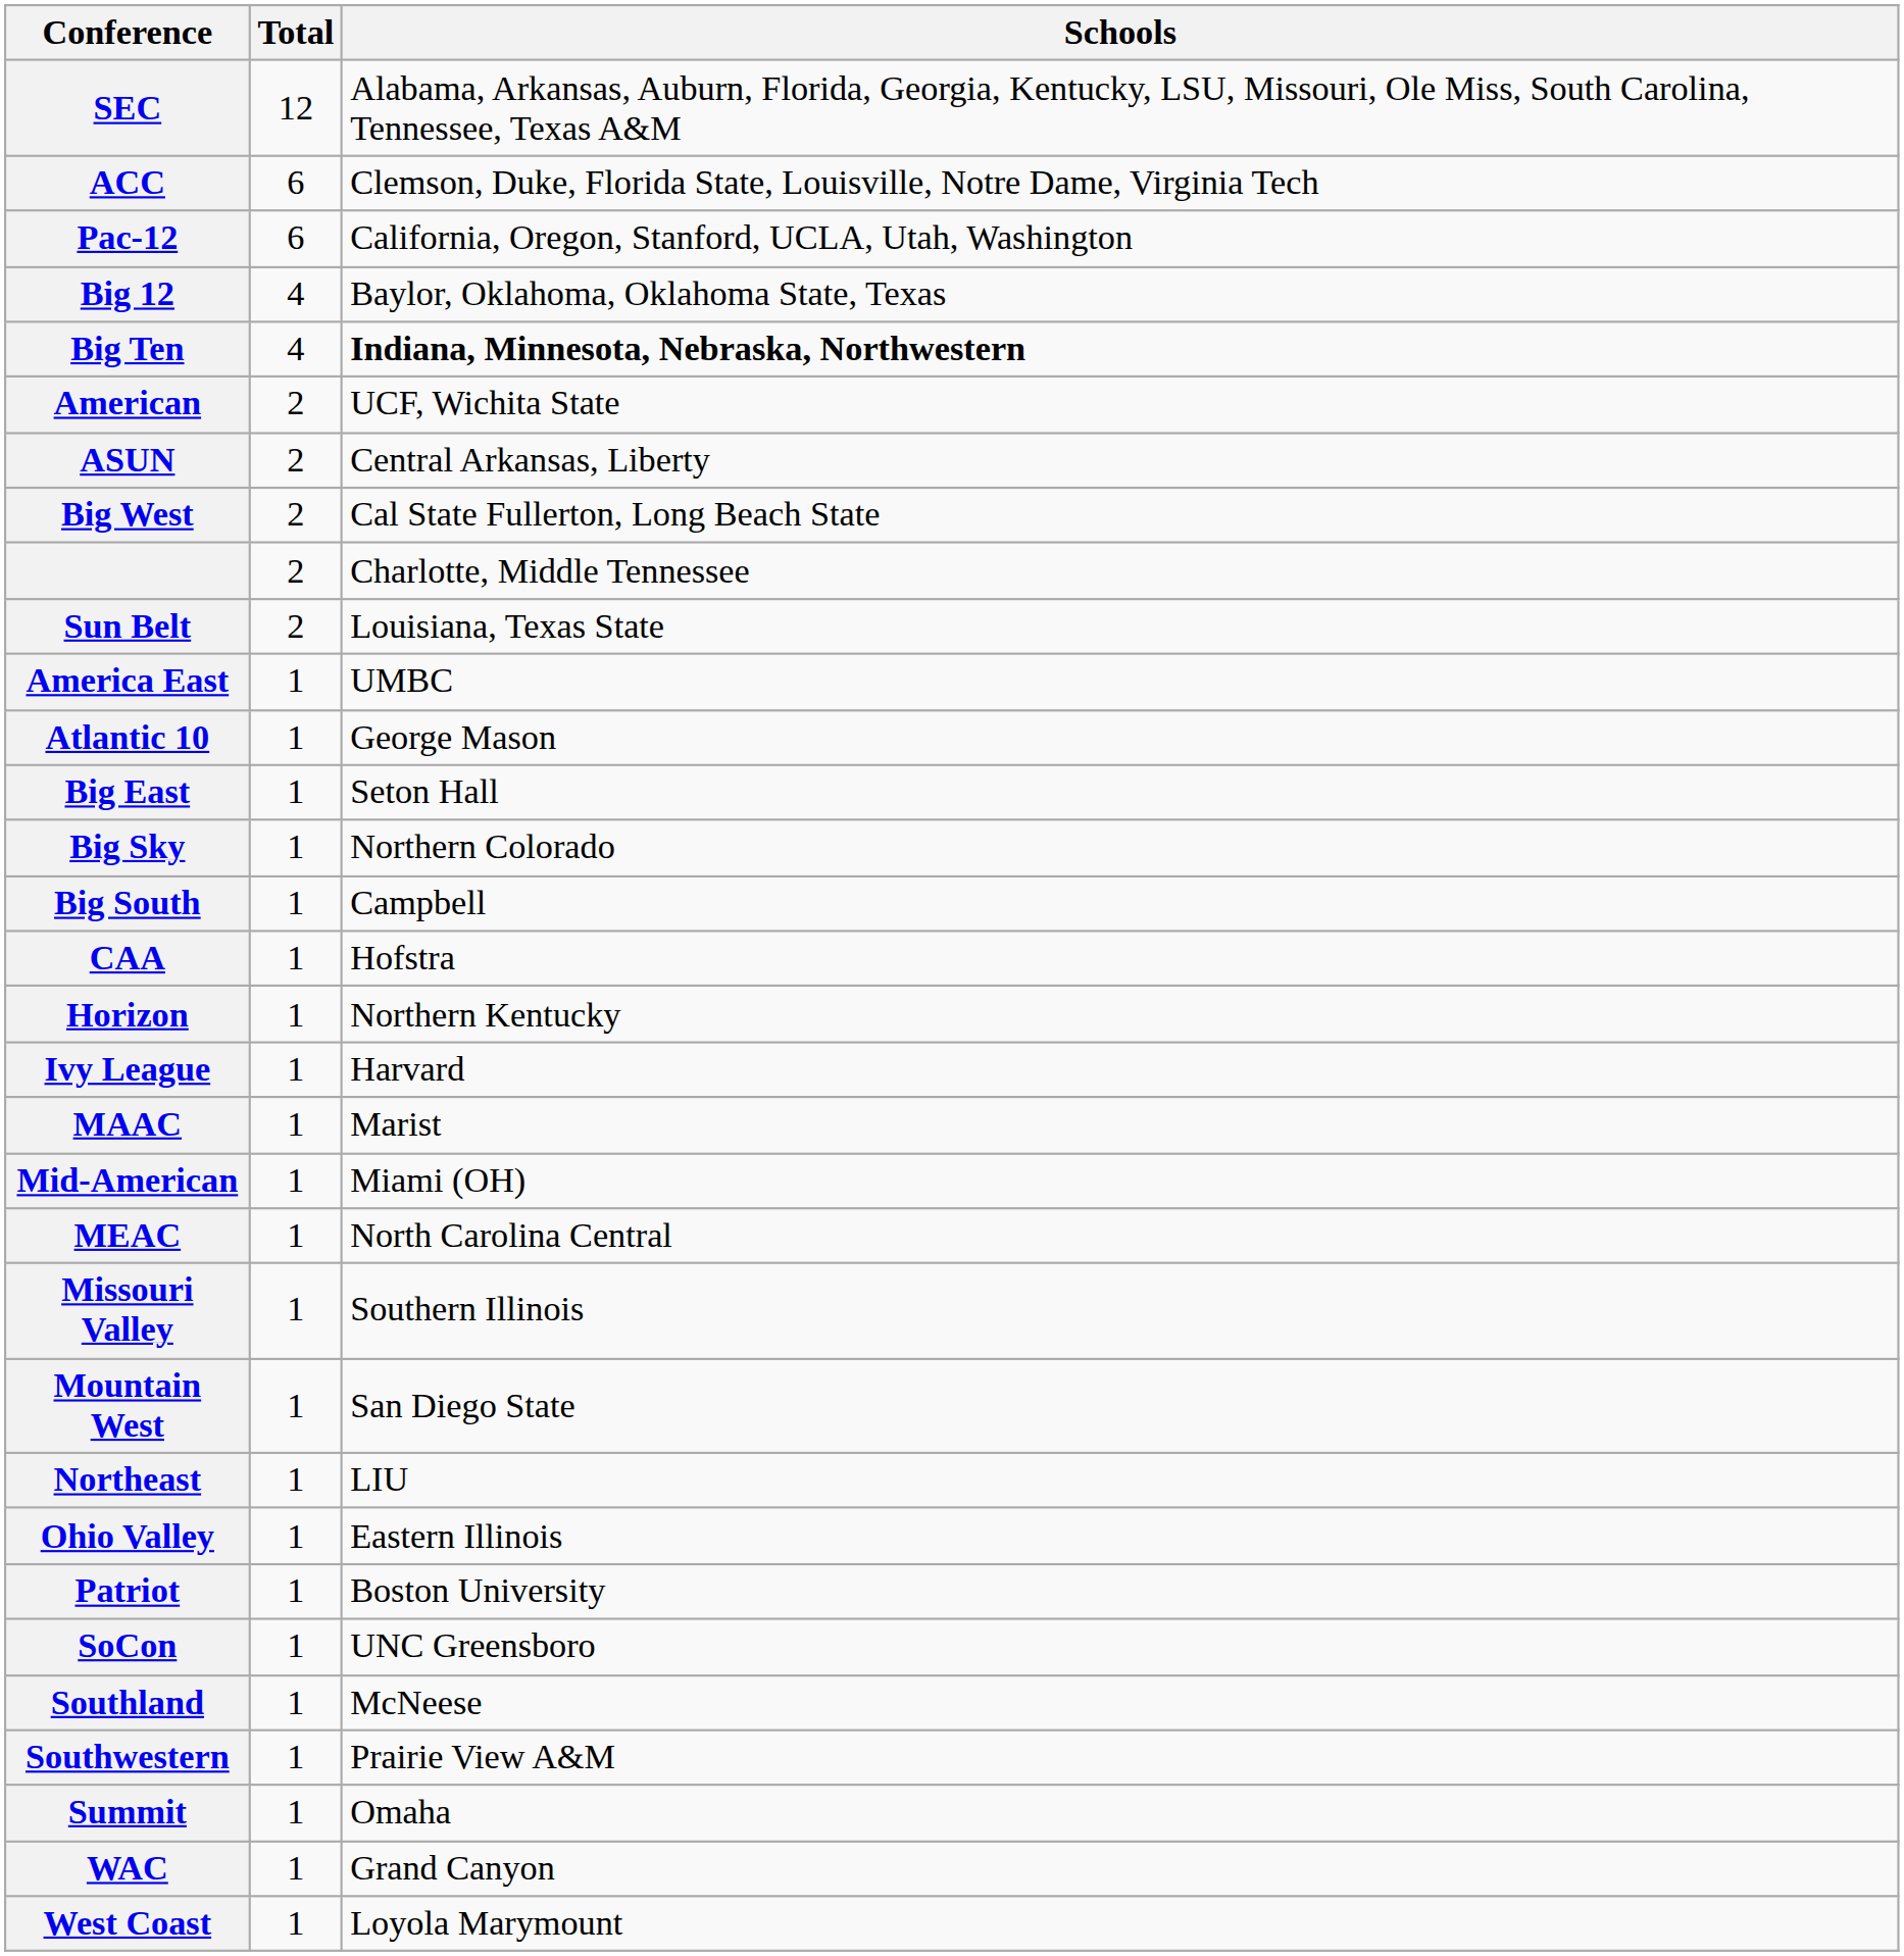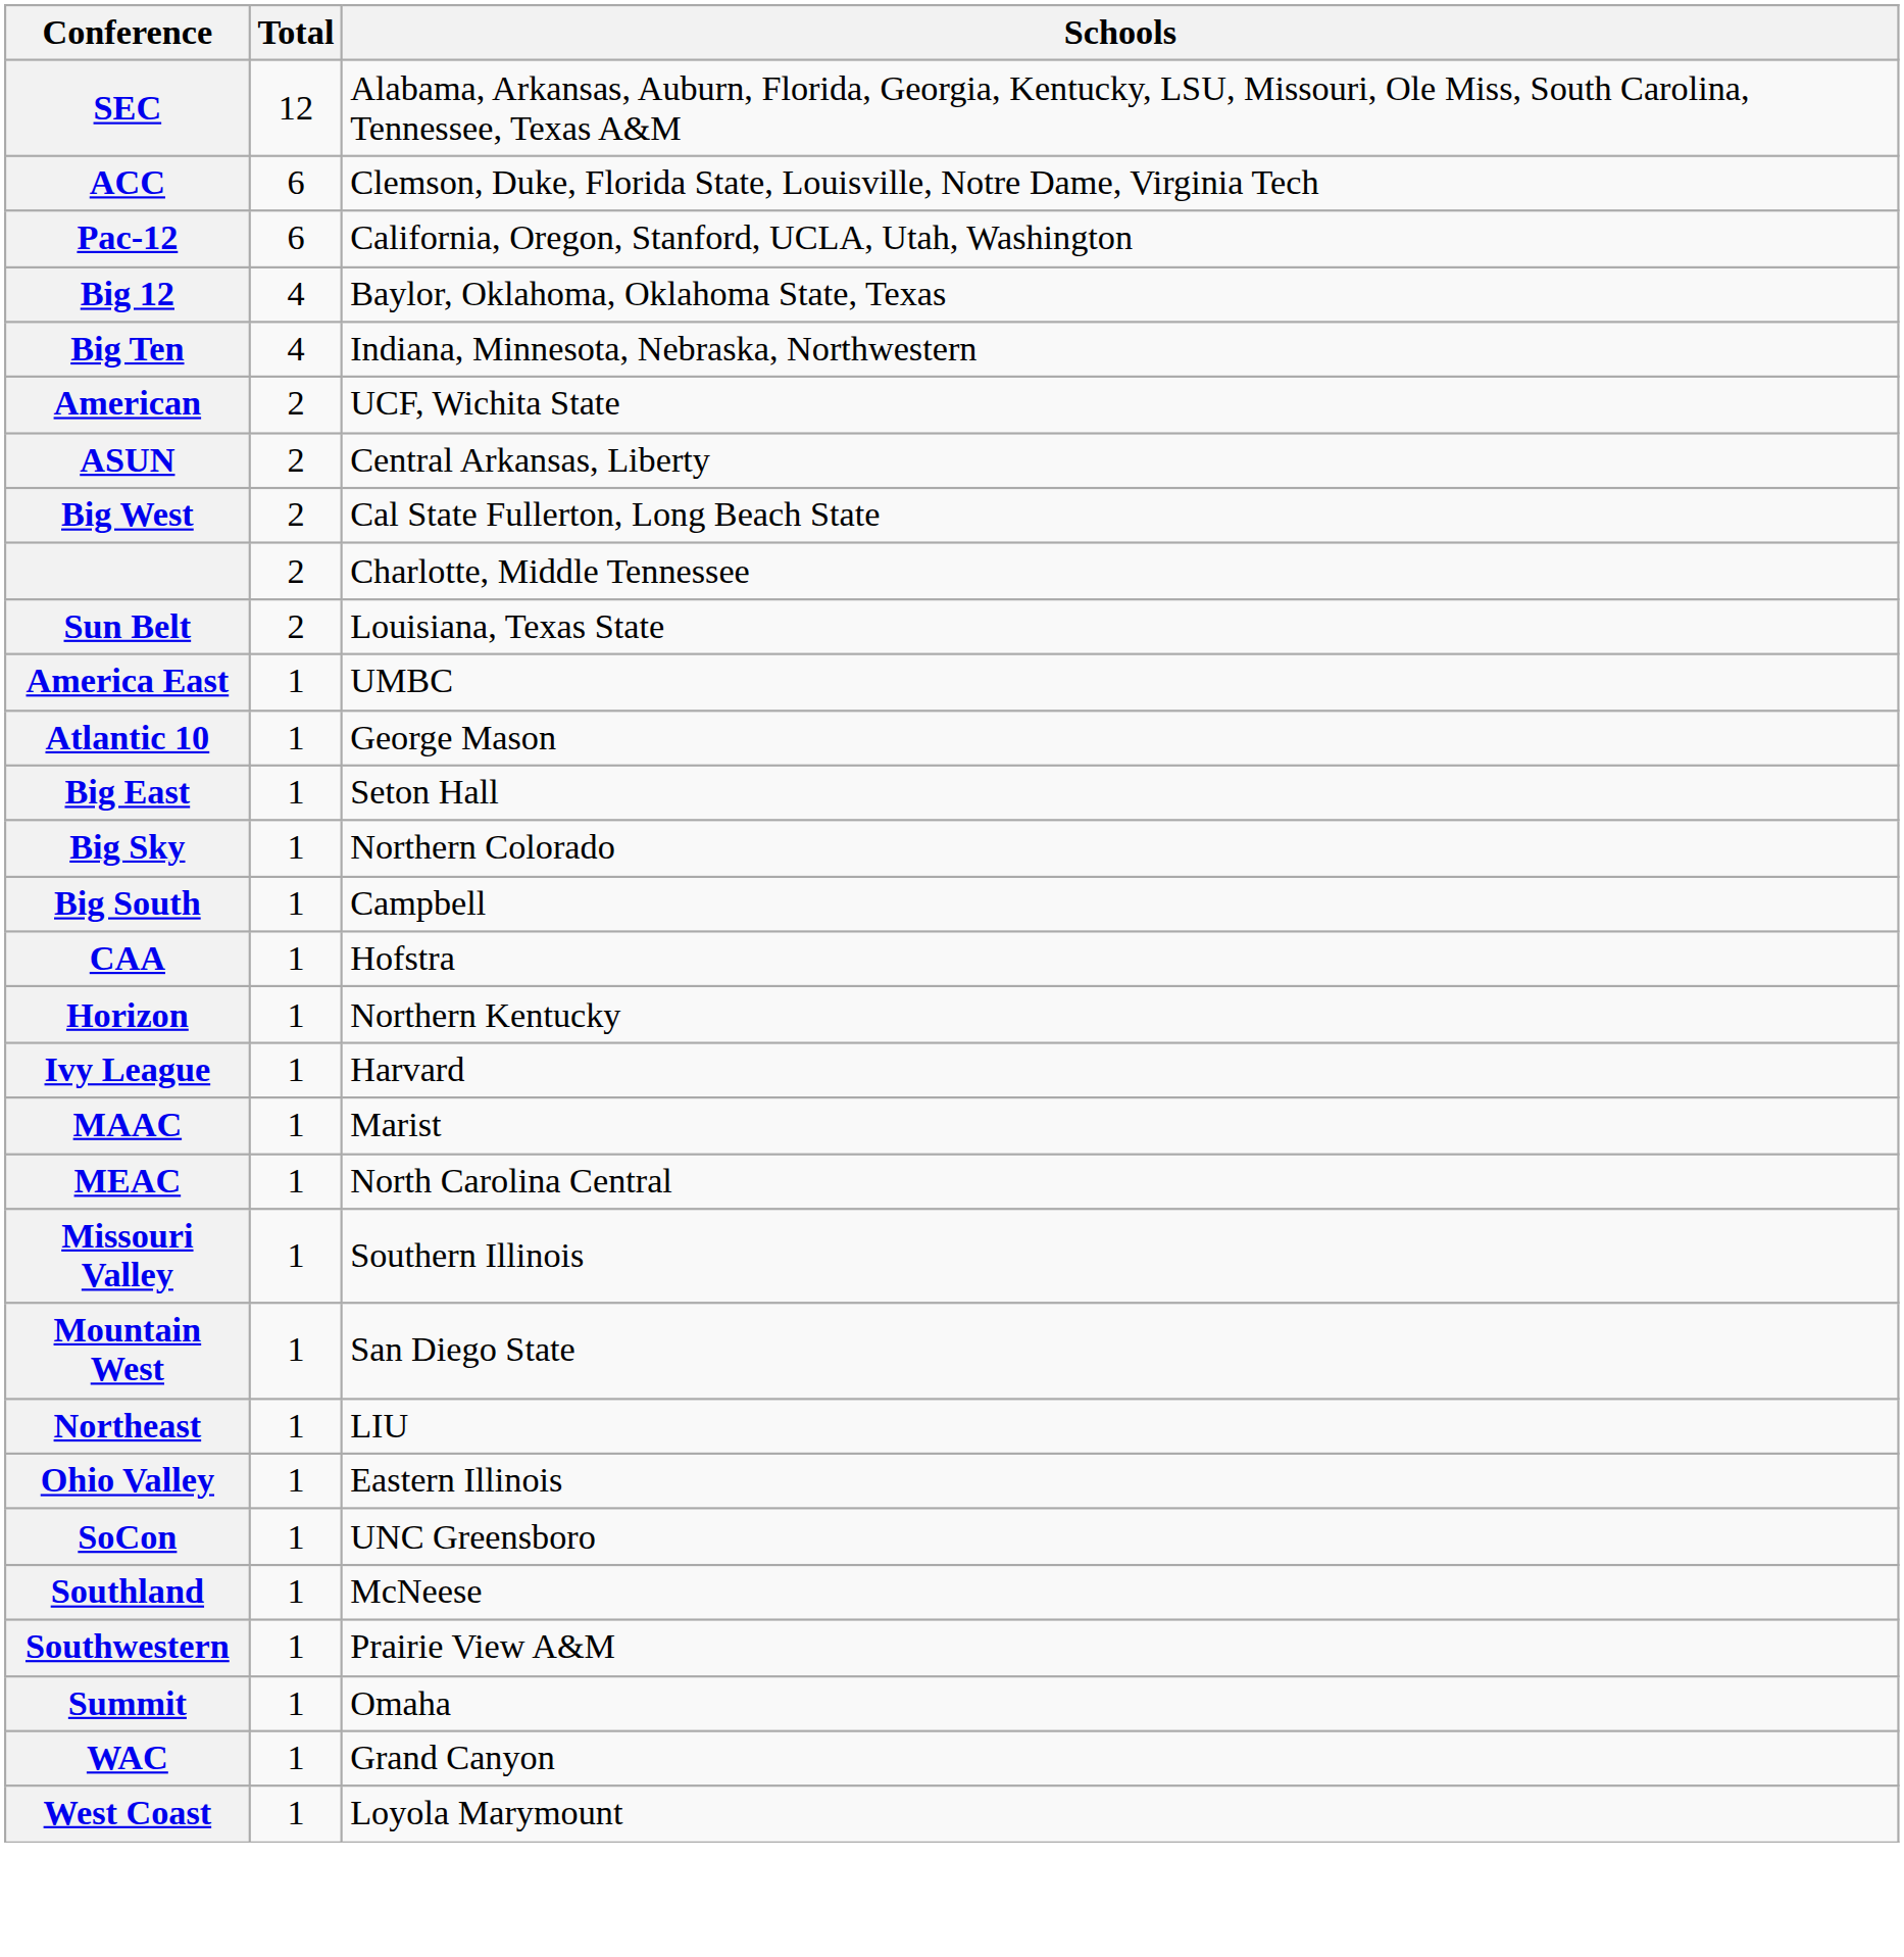 <table class="wikitable sortable plainrowheaders">
 <tr>
 <th scope="col">Conference</th>
 <th scope="col">Total</th>
 <th scope="col">Schools</th>
 </tr>
 <tr>
 <th scope="row"><a href='#'>SEC</a></th>
 <td align=center>12</td>
 <td>Alabama, Arkansas, Auburn, Florida, Georgia, Kentucky, LSU, Missouri, Ole Miss, South Carolina, Tennessee, Texas A&M</td>
 </tr>
 <tr>
 <th scope="row"><a href='#'>ACC</a></th>
 <td align=center>6</td>
 <td>Clemson, Duke, Florida State, Louisville, Notre Dame, Virginia Tech</td>
 </tr>
 <tr>
 <th scope="row"><a href='#'>Pac-12</a></th>
 <td align=center>6</td>
 <td>California, Oregon, Stanford, UCLA, Utah, Washington</td>
 </tr>
 <tr>
 <th scope="row"><a href='#'>Big 12</a></th>
 <td align=center>4</td>
 <td>Baylor, Oklahoma, Oklahoma State, Texas</td>
 </tr>
 <tr>
 <th scope="row"><a href='#'>Big Ten</a></th>
 <td align=center>4</td>
-<td><strong>Indiana, Minnesota, Nebraska, Northwestern</strong></td>
+<td>Indiana, Minnesota, Nebraska, Northwestern</td>
 </tr>
 <tr>
 <th scope="row"><a href='#'>American</a></th>
 <td align=center>2</td>
 <td>UCF, Wichita State</td>
 </tr>
 <tr>
 <th scope="row"><a href='#'>ASUN</a></th>
 <td align=center>2</td>
 <td>Central Arkansas, Liberty</td>
 </tr>
 <tr>
 <th scope="row"><a href='#'>Big West</a></th>
 <td align=center>2</td>
 <td>Cal State Fullerton, Long Beach State</td>
 </tr>
 <tr>
 <th scope="row"></th>
 <td align=center>2</td>
 <td>Charlotte, Middle Tennessee</td>
 </tr>
 <tr>
 <th scope="row"><a href='#'>Sun Belt</a></th>
 <td align=center>2</td>
 <td>Louisiana, Texas State</td>
 </tr>
 <tr>
 <th scope="row"><a href='#'>America East</a></th>
 <td align=center>1</td>
 <td>UMBC</td>
 </tr>
 <tr>
 <th scope="row"><a href='#'>Atlantic 10</a></th>
 <td align=center>1</td>
 <td>George Mason</td>
 </tr>
 <tr>
 <th scope="row"><a href='#'>Big East</a></th>
 <td align=center>1</td>
 <td>Seton Hall</td>
 </tr>
 <tr>
 <th scope="row"><a href='#'>Big Sky</a></th>
 <td align=center>1</td>
 <td>Northern Colorado</td>
 </tr>
 <tr>
 <th scope="row"><a href='#'>Big South</a></th>
 <td align=center>1</td>
 <td>Campbell</td>
 </tr>
 <tr>
 <th scope="row"><a href='#'>CAA</a></th>
 <td align=center>1</td>
 <td>Hofstra</td>
 </tr>
 <tr>
 <th scope="row"><a href='#'>Horizon</a></th>
 <td align=center>1</td>
 <td>Northern Kentucky</td>
 </tr>
 <tr>
 <th scope="row"><a href='#'>Ivy League</a></th>
 <td align=center>1</td>
 <td>Harvard</td>
 </tr>
 <tr>
 <th scope="row"><a href='#'>MAAC</a></th>
 <td align=center>1</td>
 <td>Marist</td>
 </tr>
 <tr>
-<th scope="row"><a href='#'>Mid-American</a></th>
-<td align=center>1</td>
-<td>Miami (OH)</td>
-</tr>
-<tr>
 <th scope="row"><a href='#'>MEAC</a></th>
 <td align=center>1</td>
 <td>North Carolina Central</td>
 </tr>
 <tr>
 <th scope="row"><a href='#'>Missouri Valley</a></th>
 <td align=center>1</td>
 <td>Southern Illinois</td>
 </tr>
 <tr>
 <th scope="row"><a href='#'>Mountain West</a></th>
 <td align=center>1</td>
 <td>San Diego State</td>
 </tr>
 <tr>
 <th scope="row"><a href='#'>Northeast</a></th>
 <td align=center>1</td>
 <td>LIU</td>
 </tr>
 <tr>
 <th scope="row"><a href='#'>Ohio Valley</a></th>
 <td align=center>1</td>
 <td>Eastern Illinois</td>
-</tr>
-<tr>
-<th scope="row"><a href='#'>Patriot</a></th>
-<td align=center>1</td>
-<td>Boston University</td>
 </tr>
 <tr>
 <th scope="row"><a href='#'>SoCon</a></th>
 <td align=center>1</td>
 <td>UNC Greensboro</td>
 </tr>
 <tr>
 <th scope="row"><a href='#'>Southland</a></th>
 <td align=center>1</td>
 <td>McNeese</td>
 </tr>
 <tr>
 <th scope="row"><a href='#'>Southwestern</a></th>
 <td align=center>1</td>
 <td>Prairie View A&M</td>
 </tr>
 <tr>
 <th scope="row"><a href='#'>Summit</a></th>
 <td align=center>1</td>
 <td>Omaha</td>
 </tr>
 <tr>
 <th scope="row"><a href='#'>WAC</a></th>
 <td align=center>1</td>
 <td>Grand Canyon</td>
 </tr>
 <tr>
 <th scope="row"><a href='#'>West Coast</a></th>
 <td align=center>1</td>
 <td>Loyola Marymount</td>
 </tr>
 </table>
